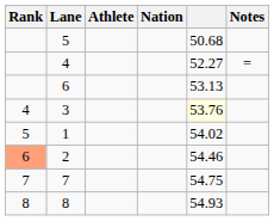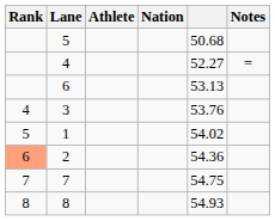 <table class="wikitable sortable" style="text-align:center">
 <tr>
 <th scope="col">Rank</th>
 <th scope="col">Lane</th>
 <th scope="col">Athlete</th>
 <th scope="col">Nation</th>
 <th scope="col"></th>
 <th scope="col">Notes</th>
 </tr>
 <tr>
 <td></td>
 <td>5</td>
 <td style="text-align:left"></td>
 <td style="text-align:left"></td>
 <td>50.68</td>
 <td></td>
 </tr>
 <tr>
 <td></td>
 <td>4</td>
 <td style="text-align:left"></td>
 <td style="text-align:left"></td>
 <td>52.27</td>
 <td>=</td>
 </tr>
 <tr>
 <td></td>
 <td>6</td>
 <td style="text-align:left"></td>
 <td style="text-align:left"></td>
 <td>53.13</td>
 <td></td>
 </tr>
 <tr>
 <td>4</td>
 <td>3</td>
 <td style="text-align:left"></td>
 <td style="text-align:left"></td>
-<td style="background: lightyellow;">53.76</td>
+<td>53.76</td>
 <td></td>
 </tr>
 <tr>
 <td>5</td>
 <td>1</td>
 <td style="text-align:left"></td>
 <td style="text-align:left"></td>
 <td>54.02</td>
 <td></td>
 </tr>
 <tr>
 <td style="background: lightsalmon;">6</td>
 <td>2</td>
 <td style="text-align:left"></td>
 <td style="text-align:left"></td>
-<td>54.46</td>
+<td>54.36</td>
 <td></td>
 </tr>
 <tr>
 <td>7</td>
 <td>7</td>
 <td style="text-align:left"></td>
 <td style="text-align:left"></td>
 <td>54.75</td>
 <td></td>
 </tr>
 <tr>
 <td>8</td>
 <td>8</td>
 <td style="text-align:left"></td>
 <td style="text-align:left"></td>
 <td>54.93</td>
 <td></td>
 </tr>
 </table>
